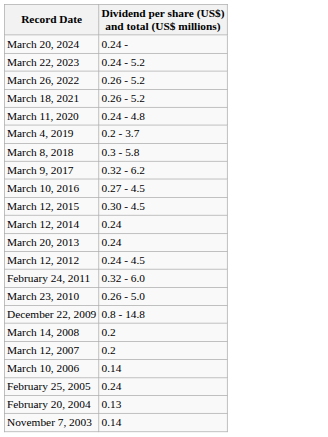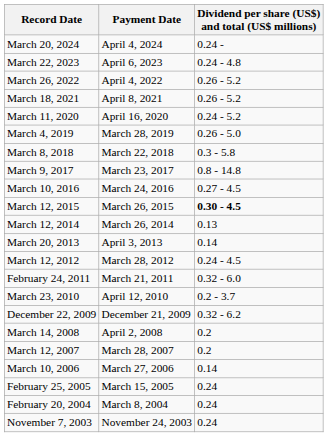 <table class="wikitable">
 <tr>
 <th>Record Date</th>
+<th>Payment Date</th>
 <th>Dividend per share (US$)<br> and total (US$ millions)</th>
 </tr>
 <tr>
 <td>March 20, 2024</td>
+<td>April 4, 2024</td>
 <td>0.24 -</td>
 </tr>
 <tr>
 <td>March 22, 2023</td>
-<td>0.24 - 5.2</td>
+<td>April 6, 2023</td>
+<td>0.24 - 4.8</td>
 </tr>
 <tr>
 <td>March 26, 2022</td>
+<td>April 4, 2022</td>
 <td>0.26 - 5.2</td>
 </tr>
 <tr>
 <td>March 18, 2021</td>
+<td>April 8, 2021</td>
 <td>0.26 - 5.2</td>
 </tr>
 <tr>
 <td>March 11, 2020</td>
-<td>0.24 - 4.8</td>
+<td>April 16, 2020</td>
+<td>0.24 - 5.2</td>
 </tr>
 <tr>
 <td>March 4, 2019</td>
-<td>0.2 - 3.7</td>
+<td>March 28, 2019</td>
+<td>0.26 - 5.0</td>
 </tr>
 <tr>
 <td>March 8, 2018</td>
+<td>March 22, 2018</td>
 <td>0.3 - 5.8</td>
 </tr>
 <tr>
 <td>March 9, 2017</td>
-<td>0.32 - 6.2</td>
+<td>March 23, 2017</td>
+<td>0.8 - 14.8</td>
 </tr>
 <tr>
 <td>March 10, 2016</td>
+<td>March 24, 2016</td>
 <td>0.27 - 4.5</td>
 </tr>
 <tr>
 <td>March 12, 2015</td>
-<td>0.30 - 4.5</td>
+<td>March 26, 2015</td>
+<td><strong>0.30 - 4.5</strong></td>
 </tr>
 <tr>
 <td>March 12, 2014</td>
-<td>0.24</td>
+<td>March 26, 2014</td>
+<td>0.13</td>
 </tr>
 <tr>
 <td>March 20, 2013</td>
-<td>0.24</td>
+<td>April 3, 2013</td>
+<td>0.14</td>
 </tr>
 <tr>
 <td>March 12, 2012</td>
+<td>March 28, 2012</td>
 <td>0.24 - 4.5</td>
 </tr>
 <tr>
 <td>February 24, 2011</td>
+<td>March 21, 2011</td>
 <td>0.32 - 6.0</td>
 </tr>
 <tr>
 <td>March 23, 2010</td>
-<td>0.26 - 5.0</td>
+<td>April 12, 2010</td>
+<td>0.2 - 3.7</td>
 </tr>
 <tr>
 <td>December 22, 2009</td>
-<td>0.8 - 14.8</td>
+<td>December 21, 2009</td>
+<td>0.32 - 6.2</td>
 </tr>
 <tr>
 <td>March 14, 2008</td>
+<td>April 2, 2008</td>
 <td>0.2</td>
 </tr>
 <tr>
 <td>March 12, 2007</td>
+<td>March 28, 2007</td>
 <td>0.2</td>
 </tr>
 <tr>
 <td>March 10, 2006</td>
+<td>March 27, 2006</td>
 <td>0.14</td>
 </tr>
 <tr>
 <td>February 25, 2005</td>
+<td>March 15, 2005</td>
 <td>0.24</td>
 </tr>
 <tr>
 <td>February 20, 2004</td>
-<td>0.13</td>
+<td>March 8, 2004</td>
+<td>0.24</td>
 </tr>
 <tr>
 <td>November 7, 2003</td>
-<td>0.14</td>
+<td>November 24, 2003</td>
+<td>0.24</td>
 </tr>
 </table>
